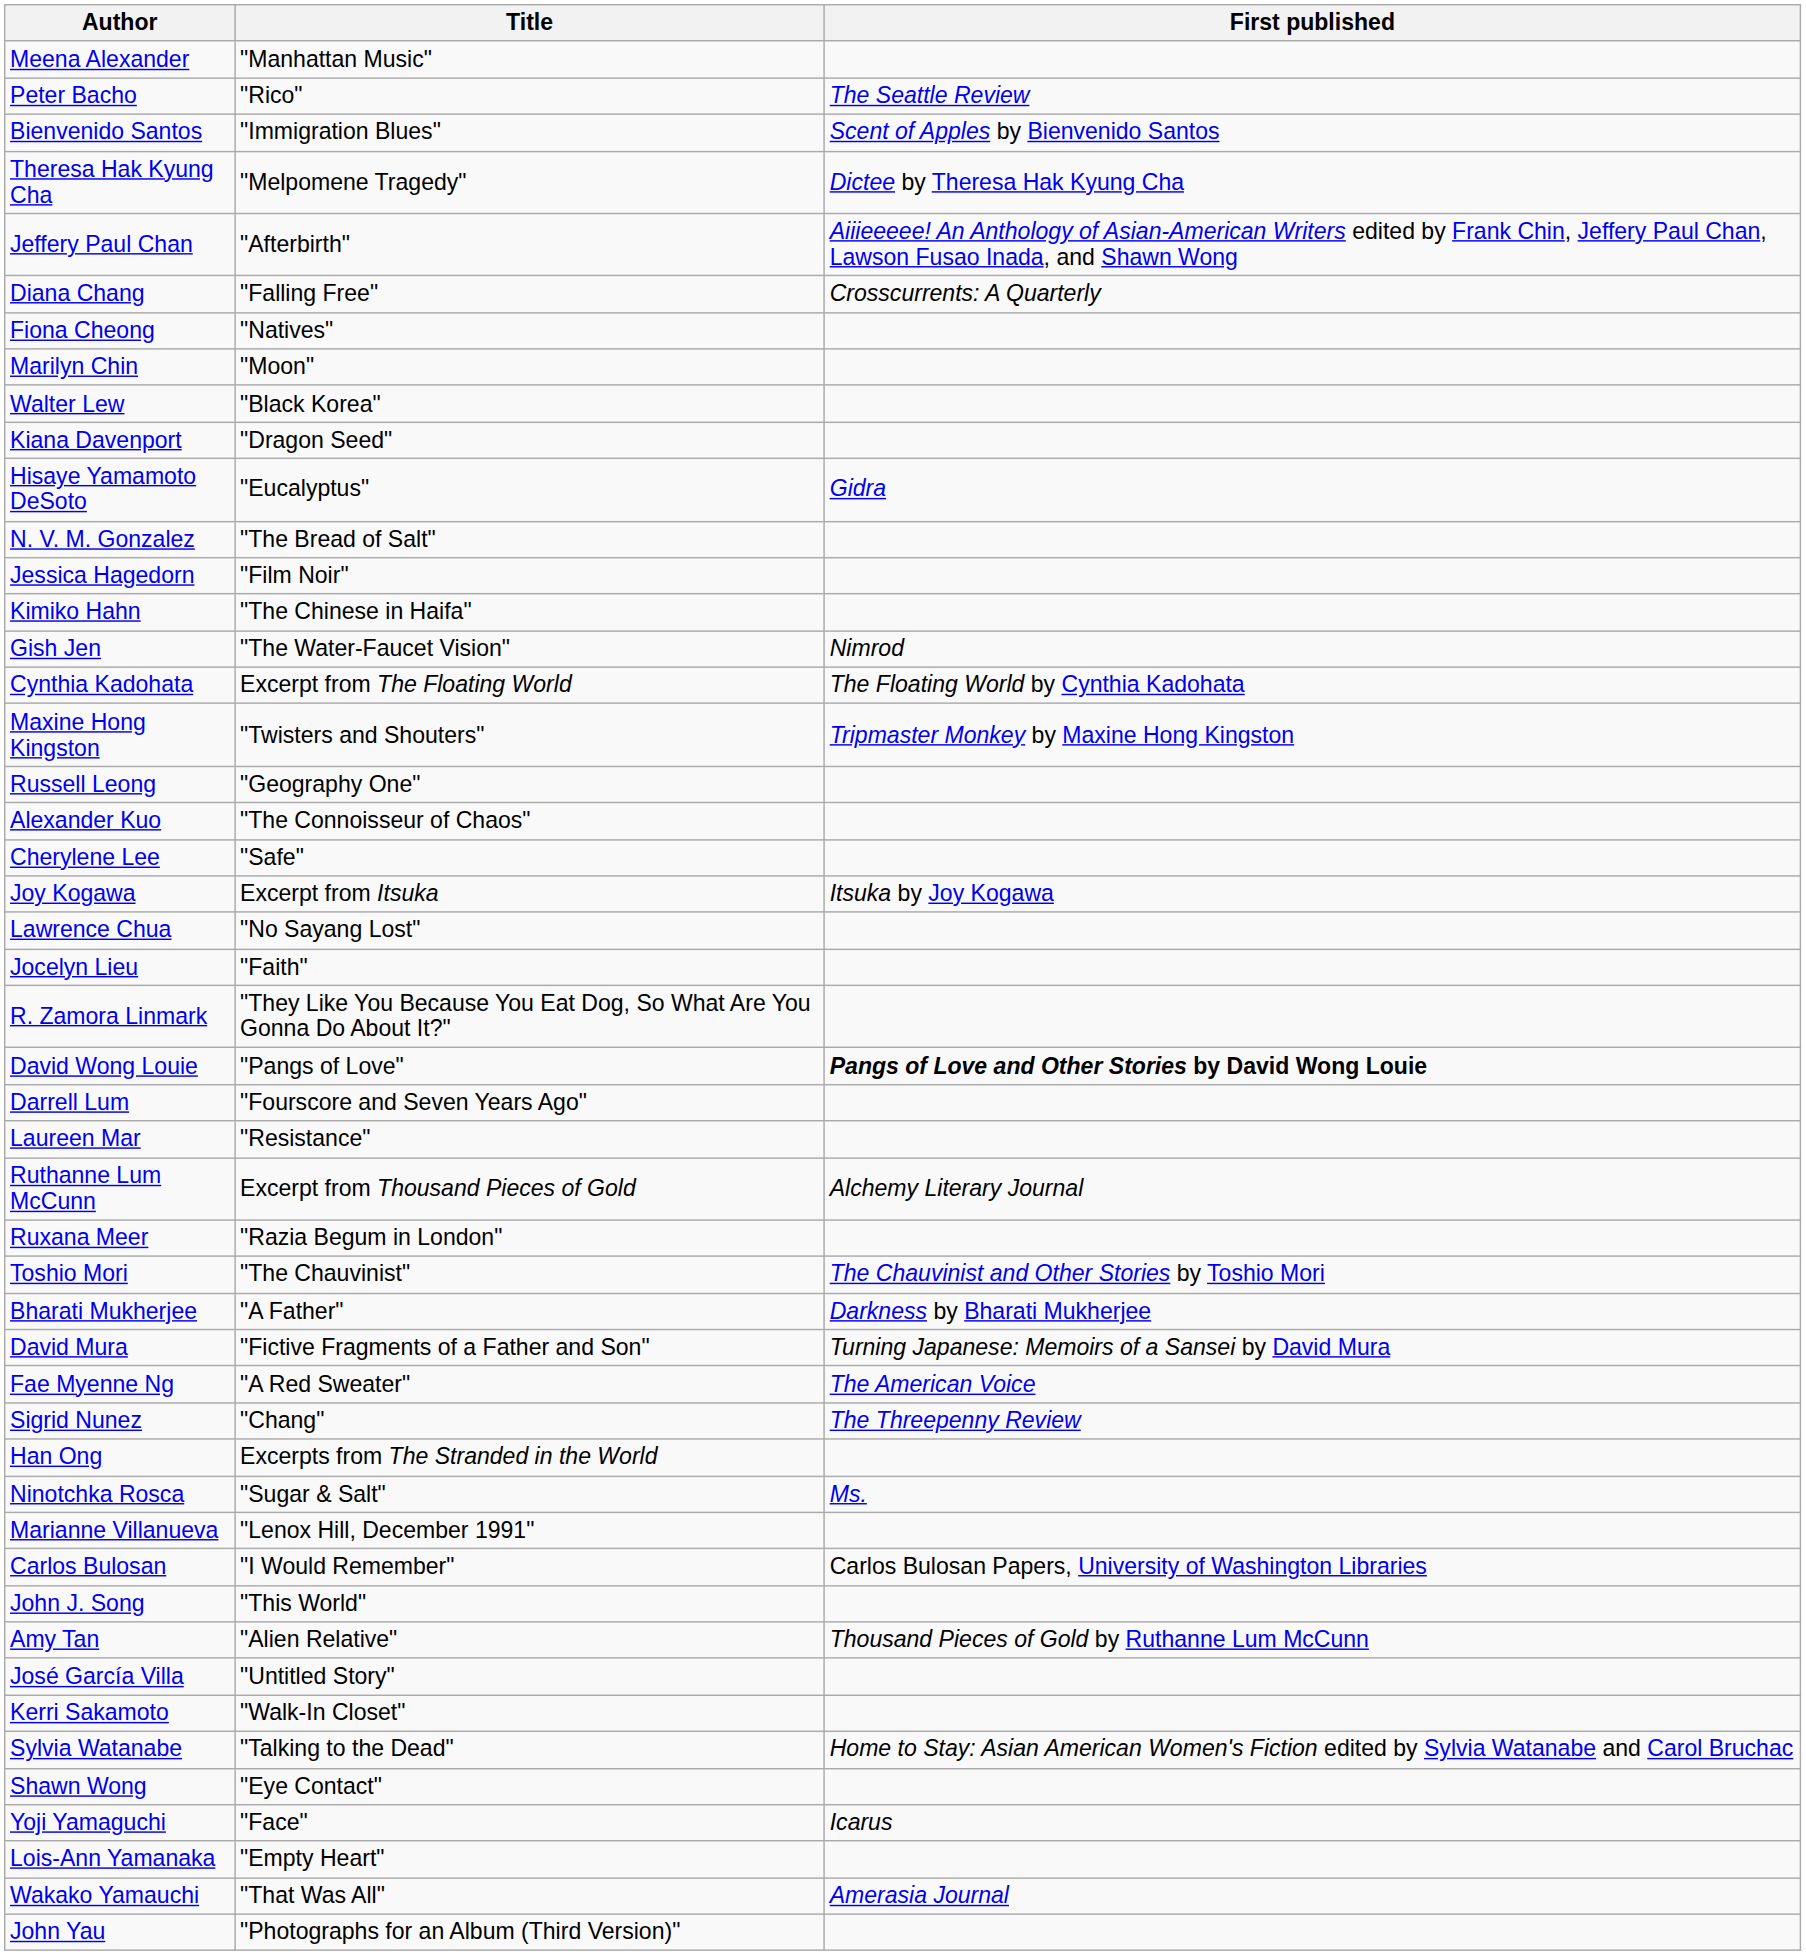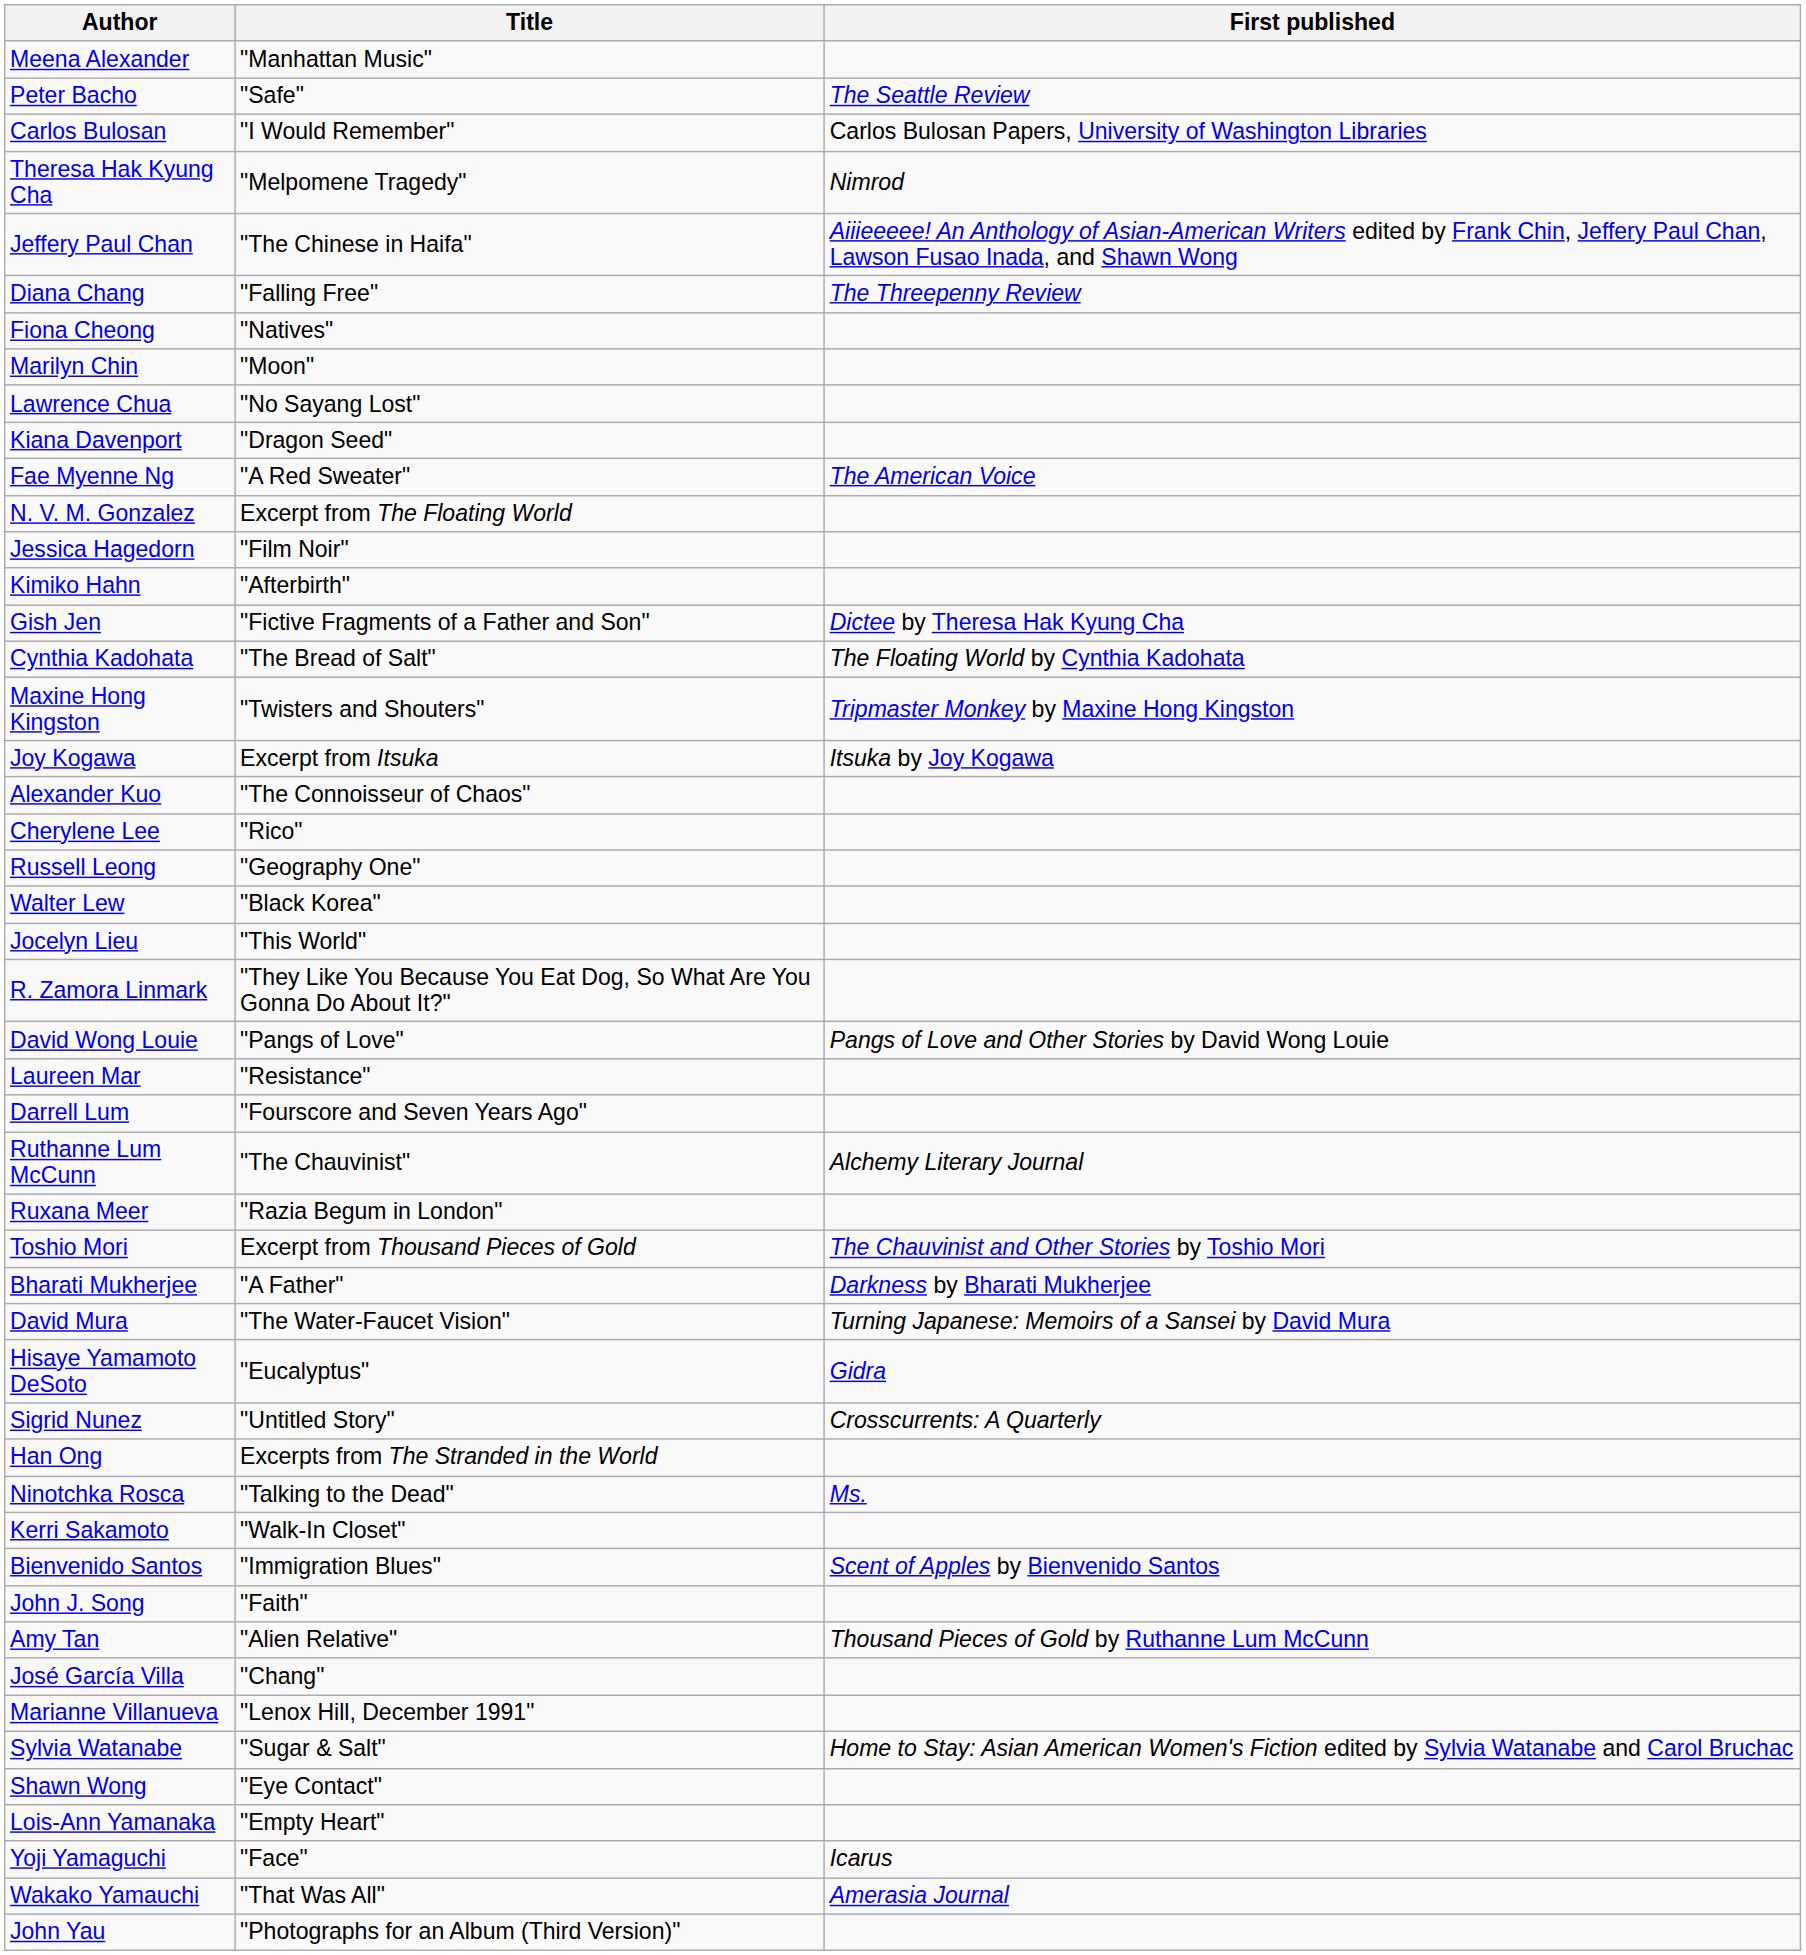 <table class="wikitable">
 <tr>
 <th>Author</th>
 <th>Title</th>
 <th>First published</th>
 </tr>
 <tr>
 <td><a href='#'>Meena Alexander</a></td>
 <td>"Manhattan Music"</td>
 <td></td>
 </tr>
 <tr>
 <td><a href='#'>Peter Bacho</a></td>
-<td>"Rico"</td>
+<td>"Safe"</td>
 <td><em><a href='#'>The Seattle Review</a></em></td>
 </tr>
 <tr>
-<td><a href='#'>Bienvenido Santos</a></td>
-<td>"Immigration Blues"</td>
-<td><em><a href='#'>Scent of Apples</a></em> by <a href='#'>Bienvenido Santos</a></td>
+<td><a href='#'>Carlos Bulosan</a></td>
+<td>"I Would Remember"</td>
+<td>Carlos Bulosan Papers, <a href='#'>University of Washington Libraries</a></td>
 </tr>
 <tr>
 <td><a href='#'>Theresa Hak Kyung Cha</a></td>
 <td>"Melpomene Tragedy"</td>
-<td><em><a href='#'>Dictee</a></em> by <a href='#'>Theresa Hak Kyung Cha</a></td>
+<td><em>Nimrod</em></td>
 </tr>
 <tr>
 <td><a href='#'>Jeffery Paul Chan</a></td>
-<td>"Afterbirth"</td>
+<td>"The Chinese in Haifa"</td>
 <td><em><a href='#'>Aiiieeeee! An Anthology of Asian-American Writers</a></em> edited by <a href='#'>Frank Chin</a>, <a href='#'>Jeffery Paul Chan</a>, <a href='#'>Lawson Fusao Inada</a>, and <a href='#'>Shawn Wong</a></td>
 </tr>
 <tr>
 <td><a href='#'>Diana Chang</a></td>
 <td>"Falling Free"</td>
-<td><em>Crosscurrents: A Quarterly</em></td>
+<td><em><a href='#'>The Threepenny Review</a></em></td>
 </tr>
 <tr>
 <td><a href='#'>Fiona Cheong</a></td>
 <td>"Natives"</td>
 <td></td>
 </tr>
 <tr>
 <td><a href='#'>Marilyn Chin</a></td>
 <td>"Moon"</td>
 <td></td>
 </tr>
 <tr>
-<td><a href='#'>Walter Lew</a></td>
-<td>"Black Korea"</td>
+<td><a href='#'>Lawrence Chua</a></td>
+<td>"No Sayang Lost"</td>
 <td></td>
 </tr>
 <tr>
 <td><a href='#'>Kiana Davenport</a></td>
 <td>"Dragon Seed"</td>
 <td></td>
 </tr>
 <tr>
-<td><a href='#'>Hisaye Yamamoto DeSoto</a></td>
-<td>"Eucalyptus"</td>
-<td><a href='#'><em>Gidra</em></a></td>
+<td><a href='#'>Fae Myenne Ng</a></td>
+<td>"A Red Sweater"</td>
+<td><em><a href='#'>The American Voice</a></em></td>
 </tr>
 <tr>
 <td><a href='#'>N. V. M. Gonzalez</a></td>
-<td>"The Bread of Salt"</td>
+<td>Excerpt from <em>The Floating World</em></td>
 <td></td>
 </tr>
 <tr>
 <td><a href='#'>Jessica Hagedorn</a></td>
 <td>"Film Noir"</td>
 <td></td>
 </tr>
 <tr>
 <td><a href='#'>Kimiko Hahn</a></td>
-<td>"The Chinese in Haifa"</td>
+<td>"Afterbirth"</td>
 <td></td>
 </tr>
 <tr>
 <td><a href='#'>Gish Jen</a></td>
-<td>"The Water-Faucet Vision"</td>
-<td><em>Nimrod</em></td>
+<td>"Fictive Fragments of a Father and Son"</td>
+<td><em><a href='#'>Dictee</a></em> by <a href='#'>Theresa Hak Kyung Cha</a></td>
 </tr>
 <tr>
 <td><a href='#'>Cynthia Kadohata</a></td>
-<td>Excerpt from <em>The Floating World</em></td>
+<td>"The Bread of Salt"</td>
 <td><em>The Floating World</em> by <a href='#'>Cynthia Kadohata</a></td>
 </tr>
 <tr>
 <td><a href='#'>Maxine Hong Kingston</a></td>
 <td>"Twisters and Shouters"</td>
 <td><em><a href='#'>Tripmaster Monkey</a></em> by <a href='#'>Maxine Hong Kingston</a></td>
 </tr>
 <tr>
-<td><a href='#'>Russell Leong</a></td>
-<td>"Geography One"</td>
-<td></td>
+<td><a href='#'>Joy Kogawa</a></td>
+<td>Excerpt from <em>Itsuka</em></td>
+<td><em>Itsuka</em> by <a href='#'>Joy Kogawa</a></td>
 </tr>
 <tr>
 <td><a href='#'>Alexander Kuo</a></td>
 <td>"The Connoisseur of Chaos"</td>
 <td></td>
 </tr>
 <tr>
 <td><a href='#'>Cherylene Lee</a></td>
-<td>"Safe"</td>
+<td>"Rico"</td>
 <td></td>
 </tr>
 <tr>
-<td><a href='#'>Joy Kogawa</a></td>
-<td>Excerpt from <em>Itsuka</em></td>
-<td><em>Itsuka</em> by <a href='#'>Joy Kogawa</a></td>
+<td><a href='#'>Russell Leong</a></td>
+<td>"Geography One"</td>
+<td></td>
 </tr>
 <tr>
-<td><a href='#'>Lawrence Chua</a></td>
-<td>"No Sayang Lost"</td>
+<td><a href='#'>Walter Lew</a></td>
+<td>"Black Korea"</td>
 <td></td>
 </tr>
 <tr>
 <td><a href='#'>Jocelyn Lieu</a></td>
-<td>"Faith"</td>
+<td>"This World"</td>
 <td></td>
 </tr>
 <tr>
 <td><a href='#'>R. Zamora Linmark</a></td>
 <td>"They Like You Because You Eat Dog, So What Are You Gonna Do About It?"</td>
 <td></td>
 </tr>
 <tr>
 <td><a href='#'>David Wong Louie</a></td>
 <td>"Pangs of Love"</td>
-<td><strong><em>Pangs of Love and Other Stories</em> by David Wong Louie</strong></td>
+<td><em>Pangs of Love and Other Stories</em> by David Wong Louie</td>
+</tr>
+<tr>
+<td><a href='#'>Laureen Mar</a></td>
+<td>"Resistance"</td>
+<td></td>
 </tr>
 <tr>
 <td><a href='#'>Darrell Lum</a></td>
 <td>"Fourscore and Seven Years Ago"</td>
 <td></td>
 </tr>
 <tr>
-<td><a href='#'>Laureen Mar</a></td>
-<td>"Resistance"</td>
-<td></td>
-</tr>
-<tr>
 <td><a href='#'>Ruthanne Lum McCunn</a></td>
-<td>Excerpt from <em>Thousand Pieces of Gold</em></td>
+<td>"The Chauvinist"</td>
 <td><em>Alchemy Literary Journal</em></td>
 </tr>
 <tr>
 <td><a href='#'>Ruxana Meer</a></td>
 <td>"Razia Begum in London"</td>
 <td></td>
 </tr>
 <tr>
 <td><a href='#'>Toshio Mori</a></td>
-<td>"The Chauvinist"</td>
+<td>Excerpt from <em>Thousand Pieces of Gold</em></td>
 <td><em><a href='#'>The Chauvinist and Other Stories</a></em> by <a href='#'>Toshio Mori</a></td>
 </tr>
 <tr>
 <td><a href='#'>Bharati Mukherjee</a></td>
 <td>"A Father"</td>
 <td><a href='#'><em>Darkness</em></a> by <a href='#'>Bharati Mukherjee</a></td>
 </tr>
 <tr>
 <td><a href='#'>David Mura</a></td>
-<td>"Fictive Fragments of a Father and Son"</td>
+<td>"The Water-Faucet Vision"</td>
 <td><em>Turning Japanese: Memoirs of a Sansei</em> by <a href='#'>David Mura</a></td>
 </tr>
 <tr>
-<td><a href='#'>Fae Myenne Ng</a></td>
-<td>"A Red Sweater"</td>
-<td><em><a href='#'>The American Voice</a></em></td>
+<td><a href='#'>Hisaye Yamamoto DeSoto</a></td>
+<td>"Eucalyptus"</td>
+<td><a href='#'><em>Gidra</em></a></td>
 </tr>
 <tr>
 <td><a href='#'>Sigrid Nunez</a></td>
-<td>"Chang"</td>
-<td><em><a href='#'>The Threepenny Review</a></em></td>
+<td>"Untitled Story"</td>
+<td><em>Crosscurrents: A Quarterly</em></td>
 </tr>
 <tr>
 <td><a href='#'>Han Ong</a></td>
 <td>Excerpts from <em>The Stranded in the World</em></td>
 <td></td>
 </tr>
 <tr>
 <td><a href='#'>Ninotchka Rosca</a></td>
-<td>"Sugar & Salt"</td>
+<td>"Talking to the Dead"</td>
 <td><a href='#'><em>Ms.</em></a></td>
 </tr>
 <tr>
-<td><a href='#'>Marianne Villanueva</a></td>
-<td>"Lenox Hill, December 1991"</td>
+<td><a href='#'>Kerri Sakamoto</a></td>
+<td>"Walk-In Closet"</td>
 <td></td>
 </tr>
 <tr>
-<td><a href='#'>Carlos Bulosan</a></td>
-<td>"I Would Remember"</td>
-<td>Carlos Bulosan Papers, <a href='#'>University of Washington Libraries</a></td>
+<td><a href='#'>Bienvenido Santos</a></td>
+<td>"Immigration Blues"</td>
+<td><em><a href='#'>Scent of Apples</a></em> by <a href='#'>Bienvenido Santos</a></td>
 </tr>
 <tr>
 <td><a href='#'>John J. Song</a></td>
-<td>"This World"</td>
+<td>"Faith"</td>
 <td></td>
 </tr>
 <tr>
 <td><a href='#'>Amy Tan</a></td>
 <td>"Alien Relative"</td>
 <td><em>Thousand Pieces of Gold</em> by <a href='#'>Ruthanne Lum McCunn</a></td>
 </tr>
 <tr>
 <td><a href='#'>José García Villa</a></td>
-<td>"Untitled Story"</td>
+<td>"Chang"</td>
 <td></td>
 </tr>
 <tr>
-<td><a href='#'>Kerri Sakamoto</a></td>
-<td>"Walk-In Closet"</td>
+<td><a href='#'>Marianne Villanueva</a></td>
+<td>"Lenox Hill, December 1991"</td>
 <td></td>
 </tr>
 <tr>
 <td><a href='#'>Sylvia Watanabe</a></td>
-<td>"Talking to the Dead"</td>
+<td>"Sugar & Salt"</td>
 <td><em>Home to Stay: Asian American Women's Fiction</em> edited by <a href='#'>Sylvia Watanabe</a> and <a href='#'>Carol Bruchac</a></td>
 </tr>
 <tr>
 <td><a href='#'>Shawn Wong</a></td>
 <td>"Eye Contact"</td>
 <td></td>
 </tr>
 <tr>
+<td><a href='#'>Lois-Ann Yamanaka</a></td>
+<td>"Empty Heart"</td>
+<td></td>
+</tr>
+<tr>
 <td><a href='#'>Yoji Yamaguchi</a></td>
 <td>"Face"</td>
 <td><em>Icarus</em></td>
-</tr>
-<tr>
-<td><a href='#'>Lois-Ann Yamanaka</a></td>
-<td>"Empty Heart"</td>
-<td></td>
 </tr>
 <tr>
 <td><a href='#'>Wakako Yamauchi</a></td>
 <td>"That Was All"</td>
 <td><em><a href='#'>Amerasia Journal</a></em></td>
 </tr>
 <tr>
 <td><a href='#'>John Yau</a></td>
 <td>"Photographs for an Album (Third Version)"</td>
 <td></td>
 </tr>
 </table>
